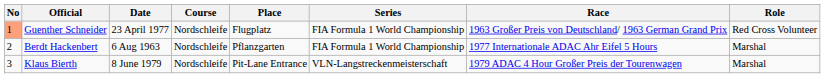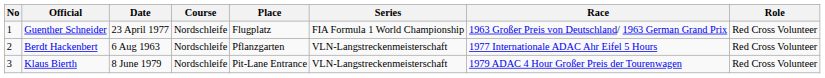 <table class="wikitable" border="1" style="font-size: 85%;">
 <tr>
 <th>No</th>
 <th>Official</th>
 <th>Date</th>
 <th>Course</th>
 <th>Place</th>
 <th>Series</th>
 <th>Race</th>
 <th>Role</th>
 </tr>
 <tr>
-<td style="background: lightsalmon;">1</td>
+<td>1</td>
 <td> <a href='#'>Guenther Schneider</a></td>
 <td>23 April 1977</td>
 <td>Nordschleife</td>
 <td>Flugplatz</td>
 <td>FIA Formula 1 World Championship</td>
 <td><a href='#'>1963 Großer Preis von Deutschland</a>/ <a href='#'>1963 German Grand Prix</a></td>
 <td>Red Cross Volunteer</td>
 </tr>
 <tr>
 <td>2</td>
 <td> <a href='#'>Berdt Hackenbert</a></td>
 <td>6 Aug 1963</td>
 <td>Nordschleife</td>
 <td>Pflanzgarten</td>
-<td>FIA Formula 1 World Championship</td>
+<td>VLN-Langstreckenmeisterschaft</td>
 <td><a href='#'>1977 Internationale ADAC Ahr Eifel 5 Hours</a></td>
-<td>Marshal</td>
+<td>Red Cross Volunteer</td>
 </tr>
 <tr>
 <td>3</td>
 <td> <a href='#'>Klaus Bierth</a></td>
 <td>8 June 1979</td>
 <td>Nordschleife</td>
 <td>Pit-Lane Entrance</td>
 <td>VLN-Langstreckenmeisterschaft</td>
 <td><a href='#'>1979 ADAC 4 Hour Großer Preis der Tourenwagen</a></td>
-<td>Marshal</td>
+<td>Red Cross Volunteer</td>
 </tr>
 </table>
